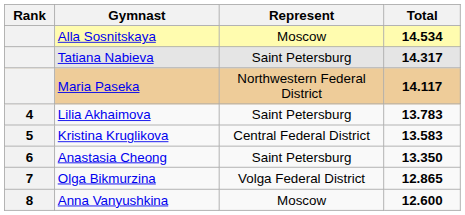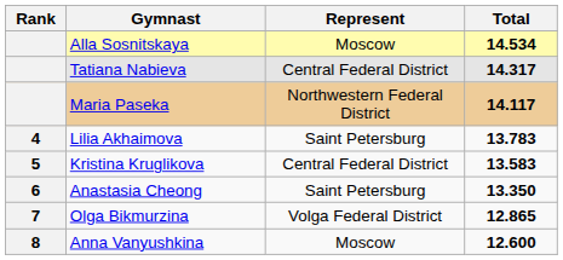 <table class="wikitable sortable" style="text-align:center; font-size:95%">
 <tr>
 <th scope="col" style="width:50px;">Rank</th>
 <th scope="col" style="width:180px;">Gymnast</th>
 <th scope="col" style="width:180px;">Represent</th>
 <th scope="col" style="width:80px;">Total</th>
 </tr>
 <tr style="background:#fffcaf;">
 <th scope=row style="text-align:center"></th>
 <td style="text-align:left;"><a href='#'>Alla Sosnitskaya</a></td>
 <td>Moscow</td>
 <td><strong>14.534</strong></td>
 </tr>
 <tr style="background:#e5e5e5;">
 <th scope=row style="text-align:center"></th>
 <td style="text-align:left;"><a href='#'>Tatiana Nabieva</a></td>
-<td>Saint Petersburg</td>
+<td>Central Federal District</td>
 <td><strong>14.317</strong></td>
 </tr>
 <tr style="background:#ec9;">
 <th scope=row style="text-align:center"></th>
 <td style="text-align:left;"><a href='#'>Maria Paseka</a></td>
 <td>Northwestern Federal District</td>
 <td><strong>14.117</strong></td>
 </tr>
 <tr>
 <th scope=row style="text-align:center">4</th>
 <td style="text-align:left;"><a href='#'>Lilia Akhaimova</a></td>
 <td>Saint Petersburg</td>
 <td><strong>13.783</strong></td>
 </tr>
 <tr>
 <th scope=row style="text-align:center">5</th>
 <td style="text-align:left;"><a href='#'>Kristina Kruglikova</a></td>
 <td>Central Federal District</td>
 <td><strong>13.583</strong></td>
 </tr>
 <tr>
 <th scope=row style="text-align:center">6</th>
 <td style="text-align:left;"><a href='#'>Anastasia Cheong</a></td>
 <td>Saint Petersburg</td>
 <td><strong>13.350</strong></td>
 </tr>
 <tr>
 <th scope=row style="text-align:center">7</th>
 <td style="text-align:left;"><a href='#'>Olga Bikmurzina</a></td>
 <td>Volga Federal District</td>
 <td><strong>12.865</strong></td>
 </tr>
 <tr>
 <th scope=row style="text-align:center">8</th>
 <td style="text-align:left;"><a href='#'>Anna Vanyushkina</a></td>
 <td>Moscow</td>
 <td><strong>12.600</strong></td>
 </tr>
 </table>
